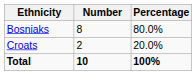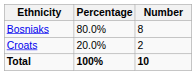 <table class="wikitable">
 <tr>
 <th width="100px">Ethnicity</th>
+<th width="80px">Percentage</th>
 <th width="80px">Number</th>
-<th width="80px">Percentage</th>
 </tr>
 <tr>
 <td><a href='#'>Bosniaks</a></td>
+<td>80.0%</td>
 <td>8</td>
-<td>80.0%</td>
 </tr>
 <tr>
 <td><a href='#'>Croats</a></td>
+<td>20.0%</td>
 <td>2</td>
-<td>20.0%</td>
 </tr>
 <tr>
 <td><strong>Total</strong></td>
+<td><strong>100%</strong></td>
 <td><strong>10</strong></td>
-<td><strong>100%</strong></td>
 </tr>
 </table>
